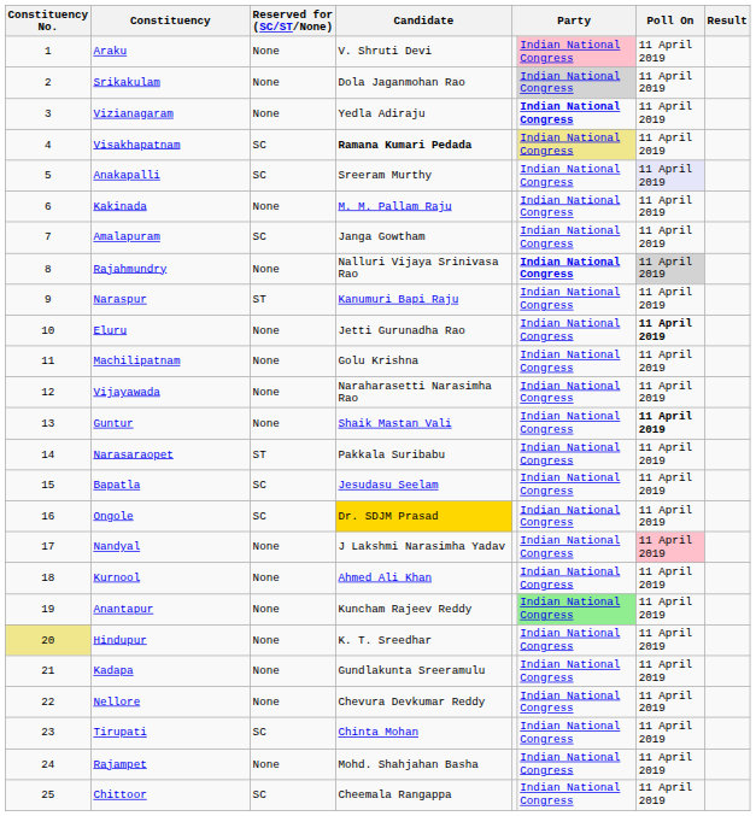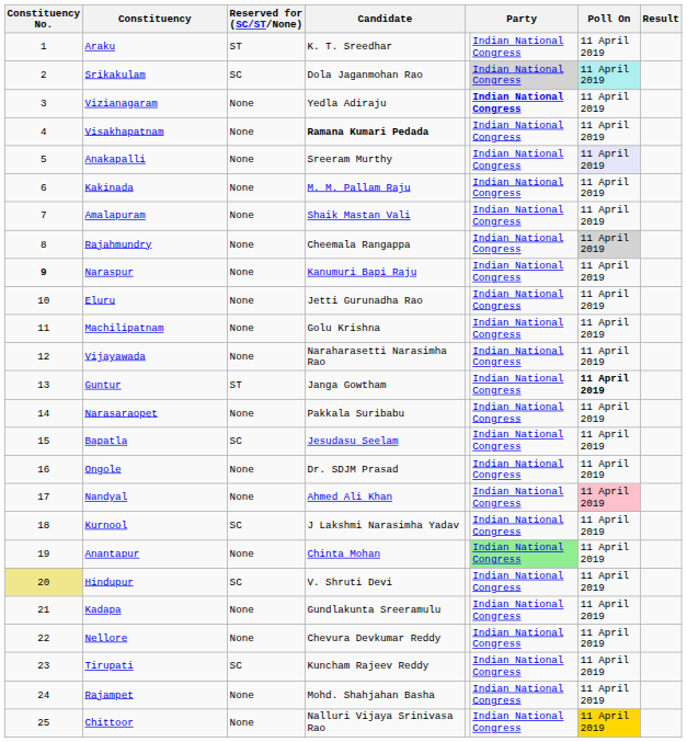 <table class= "wikitable sortable">
 <tr>
 <th>Constituency <br> No.</th>
 <th style="width:180px;">Constituency</th>
 <th>Reserved for<br>(<a href='#'>SC/ST</a>/None)</th>
 <th style="width:200px;">Candidate </th>
 <th colspan="2">Party</th>
 <th>Poll On</th>
 <th>Result</th>
 </tr>
 <tr>
 <td style="text-align:center;">1</td>
 <td><a href='#'>Araku</a></td>
-<td>None</td>
-<td>V. Shruti Devi</td>
+<td>ST</td>
+<td>K. T. Sreedhar</td>
 <td bgcolor=></td>
-<td style="background: pink;"><a href='#'>Indian National Congress</a></td>
+<td><a href='#'>Indian National Congress</a></td>
 <td>11 April 2019</td>
 <td></td>
 </tr>
 <tr>
 <td style="text-align:center;">2</td>
 <td><a href='#'>Srikakulam</a></td>
-<td>None</td>
+<td>SC</td>
 <td>Dola Jaganmohan Rao</td>
 <td bgcolor=></td>
 <td style="background: lightgrey;"><a href='#'>Indian National Congress</a></td>
-<td>11 April 2019</td>
+<td style="background: paleturquoise;">11 April 2019</td>
 <td></td>
 </tr>
 <tr>
 <td style="text-align:center;">3</td>
 <td><a href='#'>Vizianagaram</a></td>
 <td>None</td>
 <td>Yedla Adiraju</td>
 <td bgcolor=></td>
 <td><strong><a href='#'>Indian National Congress</a></strong></td>
 <td>11 April 2019</td>
 <td></td>
 </tr>
 <tr>
 <td style="text-align:center;">4</td>
 <td><a href='#'>Visakhapatnam</a></td>
-<td>SC</td>
+<td>None</td>
 <td><strong>Ramana Kumari Pedada</strong></td>
 <td bgcolor=></td>
-<td style="background: khaki;"><a href='#'>Indian National Congress</a></td>
+<td><a href='#'>Indian National Congress</a></td>
 <td>11 April 2019</td>
 <td></td>
 </tr>
 <tr>
 <td style="text-align:center;">5</td>
 <td><a href='#'>Anakapalli</a></td>
-<td>SC</td>
+<td>None</td>
 <td>Sreeram Murthy</td>
 <td bgcolor=></td>
 <td><a href='#'>Indian National Congress</a></td>
 <td style="background: lavender;">11 April 2019</td>
 <td></td>
 </tr>
 <tr>
 <td style="text-align:center;">6</td>
 <td><a href='#'>Kakinada</a></td>
 <td>None</td>
 <td><a href='#'>M. M. Pallam Raju</a></td>
 <td bgcolor=></td>
 <td><a href='#'>Indian National Congress</a></td>
 <td>11 April 2019</td>
 <td></td>
 </tr>
 <tr>
 <td style="text-align:center;">7</td>
 <td><a href='#'>Amalapuram</a></td>
-<td>SC</td>
-<td>Janga Gowtham</td>
+<td>None</td>
+<td><a href='#'>Shaik Mastan Vali</a></td>
 <td bgcolor=></td>
 <td><a href='#'>Indian National Congress</a></td>
 <td>11 April 2019</td>
 <td></td>
 </tr>
 <tr>
 <td style="text-align:center;">8</td>
 <td><a href='#'>Rajahmundry</a></td>
 <td>None</td>
-<td>Nalluri Vijaya Srinivasa Rao</td>
+<td>Cheemala Rangappa</td>
 <td bgcolor=></td>
-<td><strong><a href='#'>Indian National Congress</a></strong></td>
+<td><a href='#'>Indian National Congress</a></td>
 <td style="background: lightgrey;">11 April 2019</td>
 <td></td>
 </tr>
 <tr>
-<td style="text-align:center;">9</td>
+<td style="text-align:center;"><strong>9</strong></td>
 <td><a href='#'>Naraspur</a></td>
-<td>ST</td>
+<td>None</td>
 <td><a href='#'>Kanumuri Bapi Raju</a></td>
 <td bgcolor=></td>
 <td><a href='#'>Indian National Congress</a></td>
 <td>11 April 2019</td>
 <td></td>
 </tr>
 <tr>
 <td style="text-align:center;">10</td>
 <td><a href='#'>Eluru</a></td>
 <td>None</td>
 <td>Jetti Gurunadha Rao</td>
 <td bgcolor=></td>
 <td><a href='#'>Indian National Congress</a></td>
-<td><strong>11 April 2019</strong></td>
+<td>11 April 2019</td>
 <td></td>
 </tr>
 <tr>
 <td style="text-align:center;">11</td>
 <td><a href='#'>Machilipatnam</a></td>
 <td>None</td>
 <td>Golu Krishna</td>
 <td bgcolor=></td>
 <td><a href='#'>Indian National Congress</a></td>
 <td>11 April 2019</td>
 <td></td>
 </tr>
 <tr>
 <td style="text-align:center;">12</td>
 <td><a href='#'>Vijayawada</a></td>
 <td>None</td>
 <td>Naraharasetti Narasimha Rao</td>
 <td bgcolor=></td>
 <td><a href='#'>Indian National Congress</a></td>
 <td>11 April 2019</td>
 <td></td>
 </tr>
 <tr>
 <td style="text-align:center;">13</td>
 <td><a href='#'>Guntur</a></td>
-<td>None</td>
-<td><a href='#'>Shaik Mastan Vali</a></td>
+<td>ST</td>
+<td>Janga Gowtham</td>
 <td bgcolor=></td>
 <td><a href='#'>Indian National Congress</a></td>
 <td><strong>11 April 2019</strong></td>
 <td></td>
 </tr>
 <tr>
 <td style="text-align:center;">14</td>
 <td><a href='#'>Narasaraopet</a></td>
-<td>ST</td>
+<td>None</td>
 <td>Pakkala Suribabu</td>
 <td bgcolor=></td>
 <td><a href='#'>Indian National Congress</a></td>
 <td>11 April 2019</td>
 <td></td>
 </tr>
 <tr>
 <td style="text-align:center;">15</td>
 <td><a href='#'>Bapatla</a></td>
 <td>SC</td>
 <td><a href='#'>Jesudasu Seelam</a></td>
 <td bgcolor=></td>
 <td><a href='#'>Indian National Congress</a></td>
 <td>11 April 2019</td>
 <td></td>
 </tr>
 <tr>
 <td style="text-align:center;">16</td>
 <td><a href='#'>Ongole</a></td>
-<td>SC</td>
-<td style="background: gold;">Dr. SDJM Prasad</td>
+<td>None</td>
+<td>Dr. SDJM Prasad</td>
 <td bgcolor=></td>
 <td><a href='#'>Indian National Congress</a></td>
 <td>11 April 2019</td>
 <td></td>
 </tr>
 <tr>
 <td style="text-align:center;">17</td>
 <td><a href='#'>Nandyal</a></td>
 <td>None</td>
-<td>J Lakshmi Narasimha Yadav</td>
+<td><a href='#'>Ahmed Ali Khan</a></td>
 <td bgcolor=></td>
 <td><a href='#'>Indian National Congress</a></td>
 <td style="background: pink;">11 April 2019</td>
 <td></td>
 </tr>
 <tr>
 <td style="text-align:center;">18</td>
 <td><a href='#'>Kurnool</a></td>
-<td>None</td>
-<td><a href='#'>Ahmed Ali Khan</a></td>
+<td>SC</td>
+<td>J Lakshmi Narasimha Yadav</td>
 <td bgcolor=></td>
 <td><a href='#'>Indian National Congress</a></td>
 <td>11 April 2019</td>
 <td></td>
 </tr>
 <tr>
 <td style="text-align:center;">19</td>
 <td><a href='#'>Anantapur</a></td>
 <td>None</td>
-<td>Kuncham Rajeev Reddy</td>
+<td><a href='#'>Chinta Mohan</a></td>
 <td bgcolor=></td>
 <td style="background: lightgreen;"><a href='#'>Indian National Congress</a></td>
 <td>11 April 2019</td>
 <td></td>
 </tr>
 <tr>
 <td style="background: khaki; text-align:center;">20</td>
 <td><a href='#'>Hindupur</a></td>
-<td>None</td>
-<td>K. T. Sreedhar</td>
+<td>SC</td>
+<td>V. Shruti Devi</td>
 <td bgcolor=></td>
 <td><a href='#'>Indian National Congress</a></td>
 <td>11 April 2019</td>
 <td></td>
 </tr>
 <tr>
 <td style="text-align:center;">21</td>
 <td><a href='#'>Kadapa</a></td>
 <td>None</td>
 <td>Gundlakunta Sreeramulu</td>
 <td bgcolor=></td>
 <td><a href='#'>Indian National Congress</a></td>
 <td>11 April 2019</td>
 <td></td>
 </tr>
 <tr>
 <td style="text-align:center;">22</td>
 <td><a href='#'>Nellore</a></td>
 <td>None</td>
 <td>Chevura Devkumar Reddy</td>
 <td bgcolor=></td>
 <td><a href='#'>Indian National Congress</a></td>
 <td>11 April 2019</td>
 <td></td>
 </tr>
 <tr>
 <td style="text-align:center;">23</td>
 <td><a href='#'>Tirupati</a></td>
 <td>SC</td>
-<td><a href='#'>Chinta Mohan</a></td>
+<td>Kuncham Rajeev Reddy</td>
 <td bgcolor=></td>
 <td><a href='#'>Indian National Congress</a></td>
 <td>11 April 2019</td>
 <td></td>
 </tr>
 <tr>
 <td style="text-align:center;">24</td>
 <td><a href='#'>Rajampet</a></td>
 <td>None</td>
 <td>Mohd. Shahjahan Basha</td>
 <td bgcolor=></td>
 <td><a href='#'>Indian National Congress</a></td>
 <td>11 April 2019</td>
 <td></td>
 </tr>
 <tr>
 <td style="text-align:center;">25</td>
 <td><a href='#'>Chittoor</a></td>
-<td>SC</td>
-<td>Cheemala Rangappa</td>
+<td>None</td>
+<td>Nalluri Vijaya Srinivasa Rao</td>
 <td bgcolor=></td>
 <td><a href='#'>Indian National Congress</a></td>
-<td>11 April 2019</td>
+<td style="background: gold;">11 April 2019</td>
 <td></td>
 </tr>
 </table>
